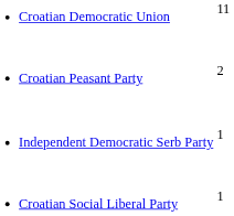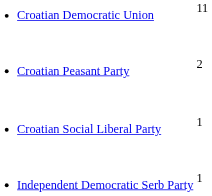 <table>
 <tr>
 <td><br><ul><li><a href='#'>Croatian Democratic Union</a></li></ul></td>
 <td><div>11</div></td>
 </tr>
 <tr>
 <td><br><ul><li><a href='#'>Croatian Peasant Party</a></li></ul></td>
 <td><div>2</div></td>
 </tr>
 <tr>
 <td></td>
 </tr>
 <tr>
+<td><br><ul><li><a href='#'>Croatian Social Liberal Party</a></li></ul></td>
+<td><div>1</div></td>
+</tr>
+<tr>
 <td><br><ul><li><a href='#'>Independent Democratic Serb Party</a></li></ul></td>
 <td><div>1</div></td>
 </tr>
-<tr>
-<td><br><ul><li><a href='#'>Croatian Social Liberal Party</a></li></ul></td>
-<td><div>1</div></td>
-</tr>
 </table>
